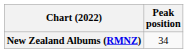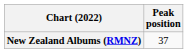 <table class="wikitable plainrowheaders" style="text-align:center">
 <tr>
 <th scope="col">Chart (2022)</th>
 <th scope="col">Peak<br>position</th>
 </tr>
 <tr>
 <th scope="row">New Zealand Albums (<a href='#'>RMNZ</a>)</th>
-<td>34</td>
+<td>37</td>
 </tr>
 </table>
